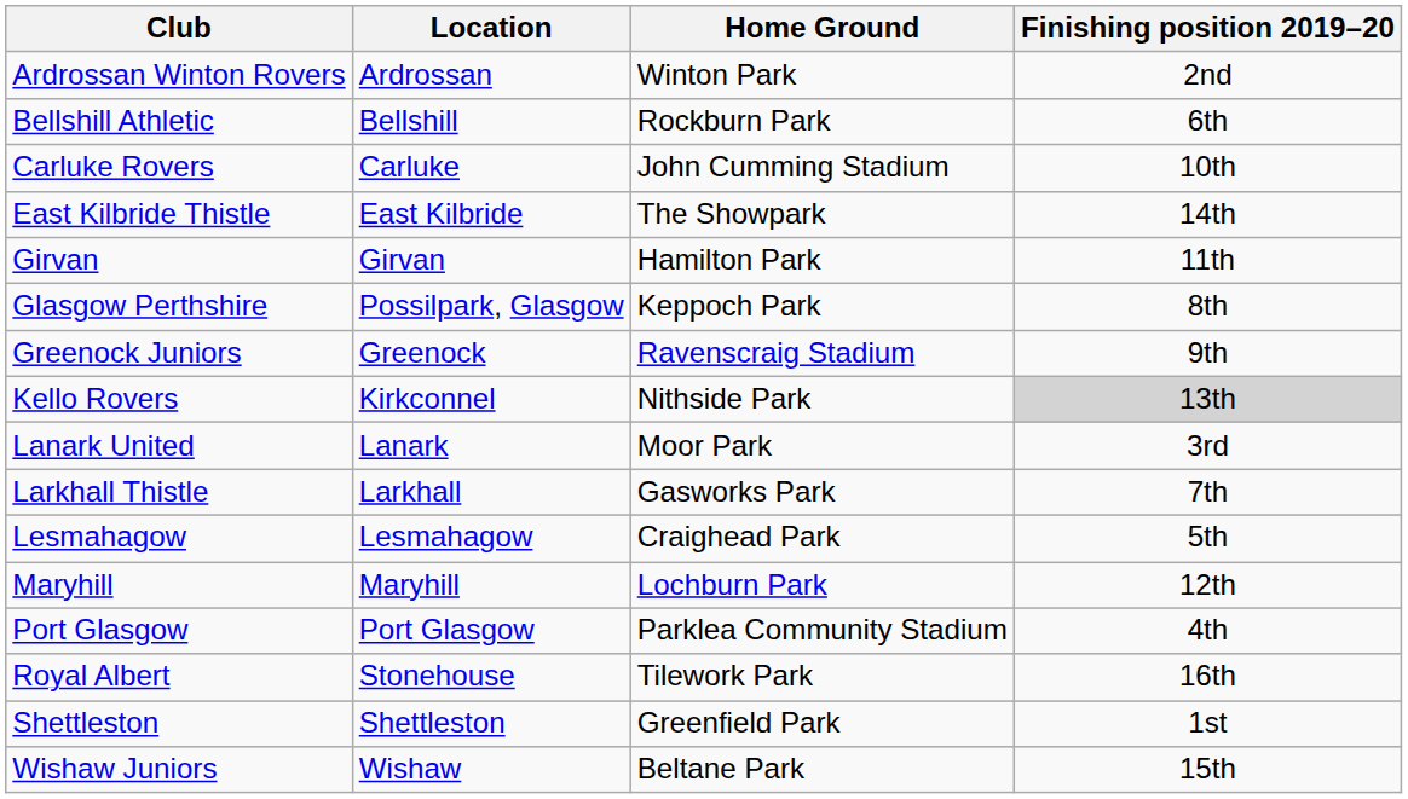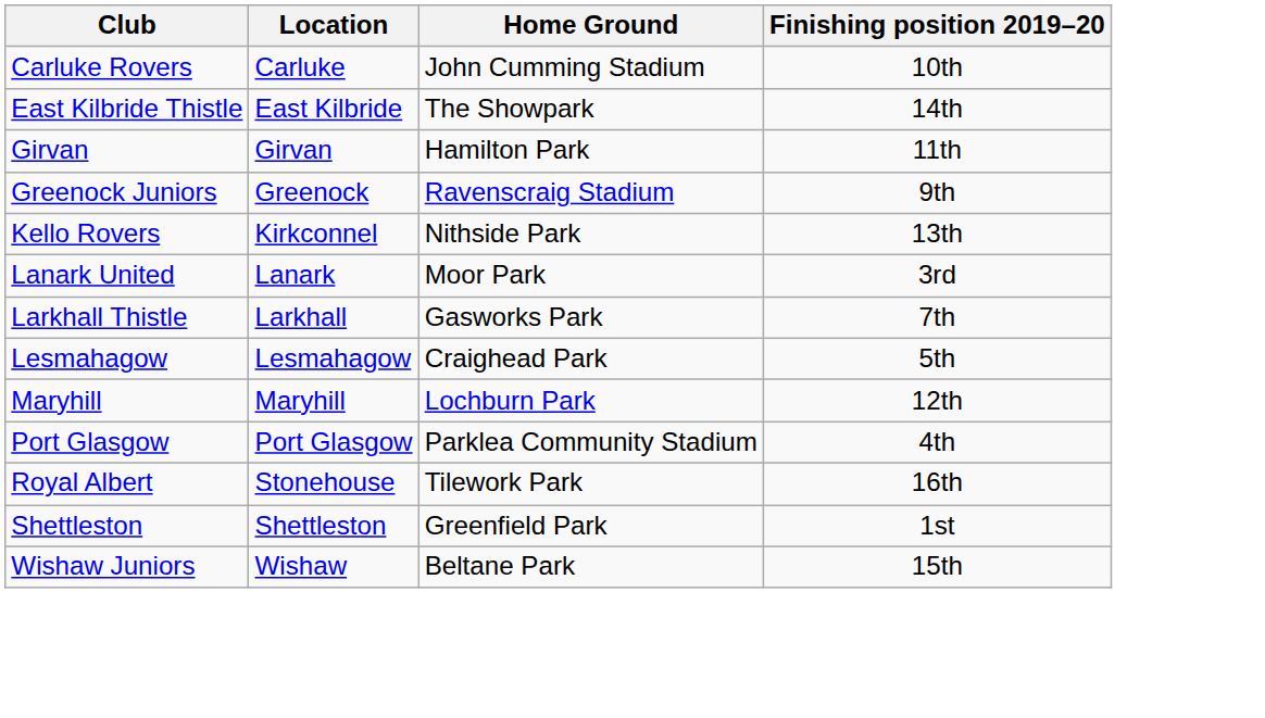 <table class="wikitable sortable" style="text-align:left;">
 <tr>
 <th>Club</th>
 <th>Location</th>
 <th>Home Ground</th>
 <th>Finishing position 2019–20</th>
-</tr>
-<tr>
-<td><a href='#'>Ardrossan Winton Rovers</a></td>
-<td><a href='#'>Ardrossan</a></td>
-<td>Winton Park</td>
-<td style="text-align:center;">2nd</td>
-</tr>
-<tr>
-<td><a href='#'>Bellshill Athletic</a></td>
-<td><a href='#'>Bellshill</a></td>
-<td>Rockburn Park</td>
-<td style="text-align:center;">6th</td>
 </tr>
 <tr>
 <td><a href='#'>Carluke Rovers</a></td>
 <td><a href='#'>Carluke</a></td>
 <td>John Cumming Stadium</td>
 <td style="text-align:center;">10th</td>
 </tr>
 <tr>
 <td><a href='#'>East Kilbride Thistle</a></td>
 <td><a href='#'>East Kilbride</a></td>
 <td>The Showpark</td>
 <td style="text-align:center;">14th</td>
 </tr>
 <tr>
 <td><a href='#'>Girvan</a></td>
 <td><a href='#'>Girvan</a></td>
 <td>Hamilton Park</td>
 <td style="text-align:center;">11th</td>
 </tr>
 <tr>
-<td><a href='#'>Glasgow Perthshire</a></td>
-<td><a href='#'>Possilpark</a>, <a href='#'>Glasgow</a></td>
-<td>Keppoch Park</td>
-<td style="text-align:center;">8th</td>
-</tr>
-<tr>
 <td><a href='#'>Greenock Juniors</a></td>
 <td><a href='#'>Greenock</a></td>
 <td><a href='#'>Ravenscraig Stadium</a></td>
 <td style="text-align:center;">9th</td>
 </tr>
 <tr>
 <td><a href='#'>Kello Rovers</a></td>
 <td><a href='#'>Kirkconnel</a></td>
 <td>Nithside Park</td>
-<td style="background: lightgrey; text-align:center;">13th</td>
+<td style="text-align:center;">13th</td>
 </tr>
 <tr>
 <td><a href='#'>Lanark United</a></td>
 <td><a href='#'>Lanark</a></td>
 <td>Moor Park</td>
 <td style="text-align:center;">3rd</td>
 </tr>
 <tr>
 <td><a href='#'>Larkhall Thistle</a></td>
 <td><a href='#'>Larkhall</a></td>
 <td>Gasworks Park</td>
 <td style="text-align:center;">7th</td>
 </tr>
 <tr>
 <td><a href='#'>Lesmahagow</a></td>
 <td><a href='#'>Lesmahagow</a></td>
 <td>Craighead Park</td>
 <td style="text-align:center;">5th</td>
 </tr>
 <tr>
 <td><a href='#'>Maryhill</a></td>
 <td><a href='#'>Maryhill</a></td>
 <td><a href='#'>Lochburn Park</a></td>
 <td style="text-align:center;">12th</td>
 </tr>
 <tr>
 <td><a href='#'>Port Glasgow</a></td>
 <td><a href='#'>Port Glasgow</a></td>
 <td>Parklea Community Stadium</td>
 <td style="text-align:center;">4th</td>
 </tr>
 <tr>
 <td><a href='#'>Royal Albert</a></td>
 <td><a href='#'>Stonehouse</a></td>
 <td>Tilework Park</td>
 <td style="text-align:center;">16th</td>
 </tr>
 <tr>
 <td><a href='#'>Shettleston</a></td>
 <td><a href='#'>Shettleston</a></td>
 <td>Greenfield Park</td>
 <td style="text-align:center;">1st</td>
 </tr>
 <tr>
 <td><a href='#'>Wishaw Juniors</a></td>
 <td><a href='#'>Wishaw</a></td>
 <td>Beltane Park</td>
 <td style="text-align:center;">15th</td>
 </tr>
 </table>
